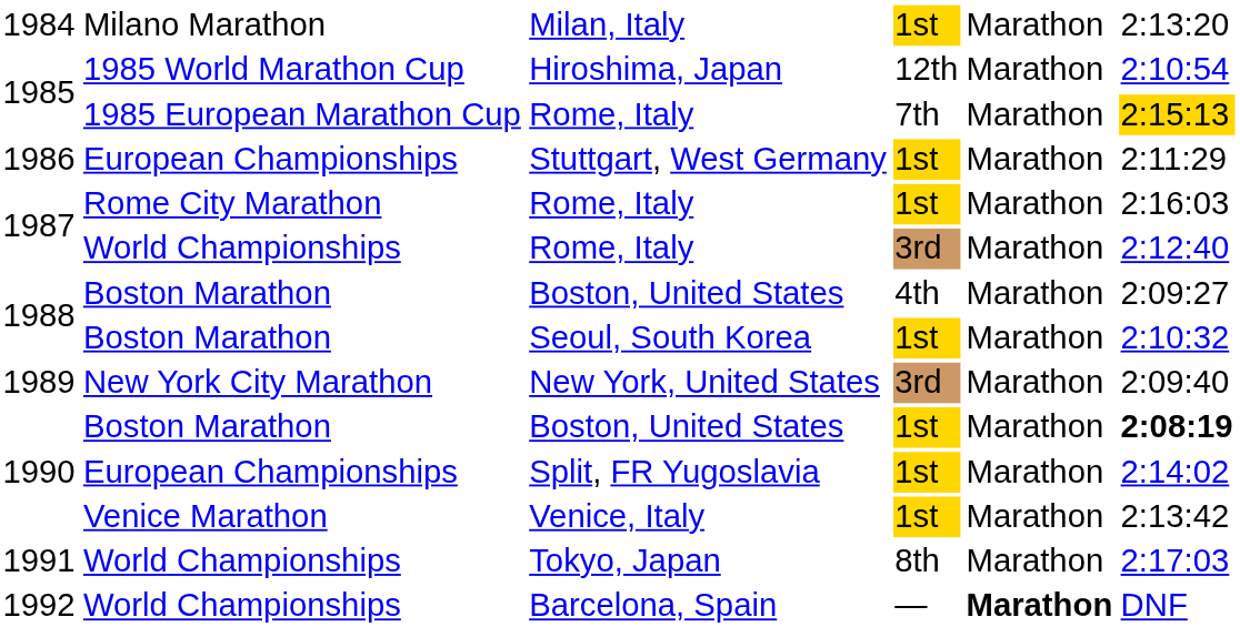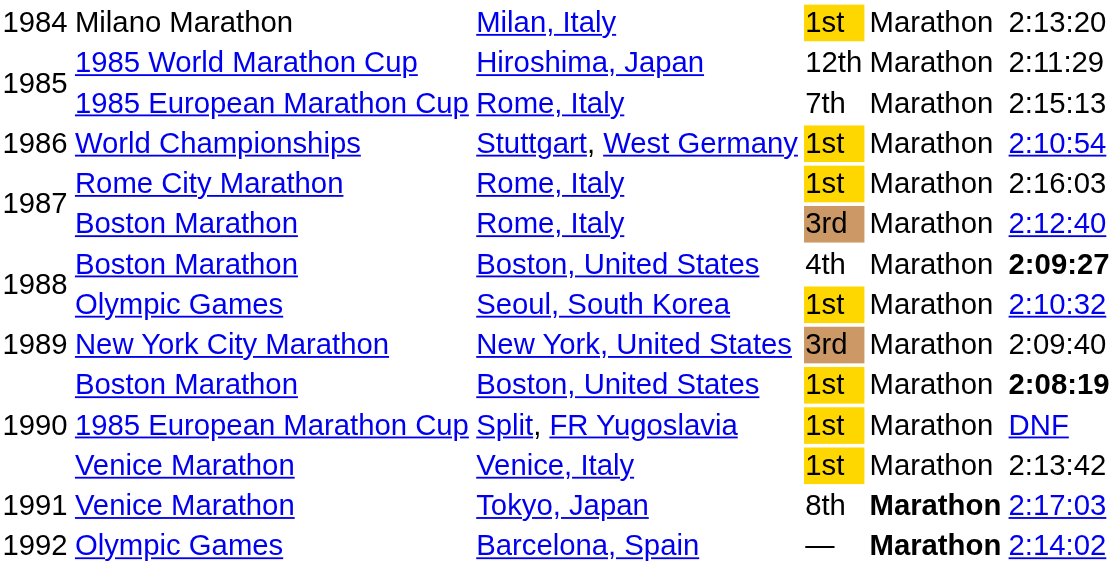 <table>
 <tr>
 <td>1984</td>
 <td>Milano Marathon</td>
 <td><a href='#'>Milan, Italy</a></td>
 <td bgcolor="gold">1st</td>
 <td>Marathon</td>
 <td>2:13:20</td>
 </tr>
 <tr>
 <td rowspan=2>1985</td>
 <td><a href='#'>1985 World Marathon Cup</a></td>
 <td><a href='#'>Hiroshima, Japan</a></td>
 <td>12th</td>
 <td>Marathon</td>
-<td><a href='#'>2:10:54</a></td>
+<td>2:11:29</td>
 </tr>
 <tr>
 <td><a href='#'>1985 European Marathon Cup</a></td>
 <td><a href='#'>Rome, Italy</a></td>
 <td>7th</td>
 <td>Marathon</td>
-<td style="background: gold;">2:15:13</td>
+<td>2:15:13</td>
 </tr>
 <tr>
 <td>1986</td>
-<td><a href='#'>European Championships</a></td>
+<td><a href='#'>World Championships</a></td>
 <td><a href='#'>Stuttgart</a>, <a href='#'>West Germany</a></td>
 <td bgcolor="gold">1st</td>
 <td>Marathon</td>
-<td>2:11:29</td>
+<td><a href='#'>2:10:54</a></td>
 </tr>
 <tr>
 <td rowspan=2>1987</td>
 <td><a href='#'>Rome City Marathon</a></td>
 <td><a href='#'>Rome, Italy</a></td>
 <td bgcolor="gold">1st</td>
 <td>Marathon</td>
 <td>2:16:03</td>
 </tr>
 <tr>
-<td><a href='#'>World Championships</a></td>
+<td><a href='#'>Boston Marathon</a></td>
 <td><a href='#'>Rome, Italy</a></td>
 <td bgcolor="cc9966">3rd</td>
 <td>Marathon</td>
 <td><a href='#'>2:12:40</a></td>
 </tr>
 <tr>
 <td rowspan=2>1988</td>
 <td><a href='#'>Boston Marathon</a></td>
 <td><a href='#'>Boston, United States</a></td>
 <td>4th</td>
 <td>Marathon</td>
-<td>2:09:27</td>
+<td><strong>2:09:27</strong></td>
 </tr>
 <tr>
-<td><a href='#'>Boston Marathon</a></td>
+<td><a href='#'>Olympic Games</a></td>
 <td><a href='#'>Seoul, South Korea</a></td>
 <td bgcolor="gold">1st</td>
 <td>Marathon</td>
 <td><a href='#'>2:10:32</a></td>
 </tr>
 <tr>
 <td>1989</td>
 <td><a href='#'>New York City Marathon</a></td>
 <td><a href='#'>New York, United States</a></td>
 <td bgcolor="cc9966">3rd</td>
 <td>Marathon</td>
 <td>2:09:40</td>
 </tr>
 <tr>
 <td rowspan=3>1990</td>
 <td><a href='#'>Boston Marathon</a></td>
 <td><a href='#'>Boston, United States</a></td>
 <td bgcolor="gold">1st</td>
 <td>Marathon</td>
 <td><strong>2:08:19</strong></td>
 </tr>
 <tr>
-<td><a href='#'>European Championships</a></td>
+<td><a href='#'>1985 European Marathon Cup</a></td>
 <td><a href='#'>Split</a>, <a href='#'>FR Yugoslavia</a></td>
 <td bgcolor="gold">1st</td>
 <td>Marathon</td>
-<td><a href='#'>2:14:02</a></td>
+<td><a href='#'>DNF</a></td>
 </tr>
 <tr>
 <td><a href='#'>Venice Marathon</a></td>
 <td><a href='#'>Venice, Italy</a></td>
 <td bgcolor="gold">1st</td>
 <td>Marathon</td>
 <td>2:13:42</td>
 </tr>
 <tr>
 <td>1991</td>
-<td><a href='#'>World Championships</a></td>
+<td><a href='#'>Venice Marathon</a></td>
 <td><a href='#'>Tokyo, Japan</a></td>
 <td>8th</td>
-<td>Marathon</td>
+<td><strong>Marathon</strong></td>
 <td><a href='#'>2:17:03</a></td>
 </tr>
 <tr>
 <td>1992</td>
-<td><a href='#'>World Championships</a></td>
+<td><a href='#'>Olympic Games</a></td>
 <td><a href='#'>Barcelona, Spain</a></td>
 <td>—</td>
 <td><strong>Marathon</strong></td>
-<td><a href='#'>DNF</a></td>
+<td><a href='#'>2:14:02</a></td>
 </tr>
 </table>
